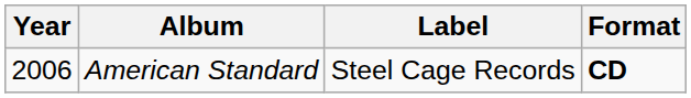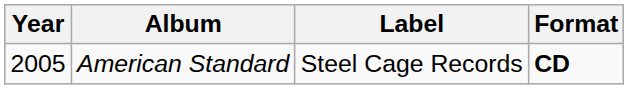 <table class="wikitable">
 <tr>
 <th>Year</th>
 <th>Album</th>
 <th>Label</th>
 <th>Format</th>
 </tr>
 <tr>
-<td>2006</td>
+<td>2005</td>
 <td><em>American Standard</em></td>
 <td>Steel Cage Records</td>
 <td><strong>CD</strong></td>
 </tr>
 </table>
